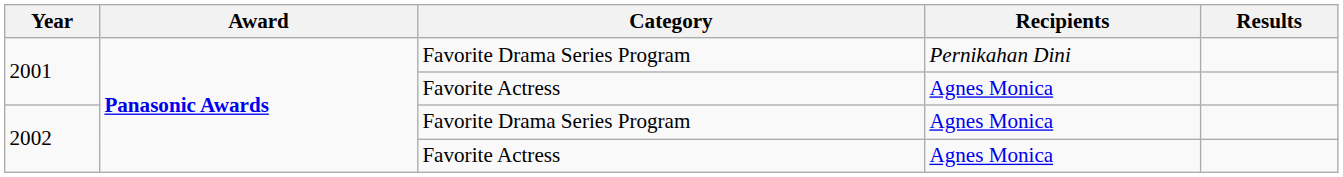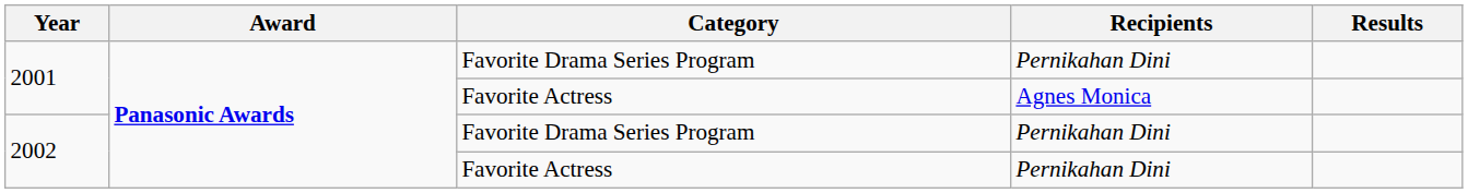 <table class="wikitable" width="80%" cellpadding="5">
 <tr>
 <th>Year</th>
 <th>Award</th>
 <th>Category</th>
 <th>Recipients</th>
 <th>Results</th>
 </tr>
 <tr>
 <td rowspan= "2">2001</td>
 <td rowspan= "4"><strong><a href='#'>Panasonic Awards</a></strong></td>
 <td>Favorite Drama Series Program</td>
 <td><em>Pernikahan Dini</em></td>
 <td></td>
 </tr>
 <tr>
 <td>Favorite Actress</td>
 <td><a href='#'>Agnes Monica</a></td>
 <td></td>
 </tr>
 <tr>
 <td rowspan= "2">2002</td>
 <td>Favorite Drama Series Program</td>
-<td><a href='#'>Agnes Monica</a></td>
+<td><em>Pernikahan Dini</em></td>
 <td></td>
 </tr>
 <tr>
 <td>Favorite Actress</td>
-<td><a href='#'>Agnes Monica</a></td>
+<td><em>Pernikahan Dini</em></td>
 <td></td>
 </tr>
 </table>
